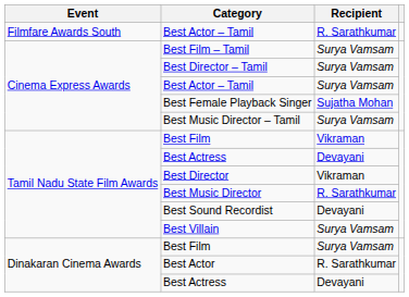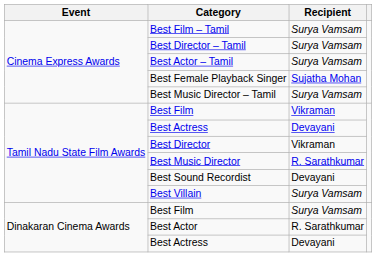 <table class="wikitable">
 <tr>
 <th>Event</th>
 <th>Category</th>
 <th>Recipient</th>
 <th></th>
-</tr>
-<tr>
-<td><a href='#'>Filmfare Awards South</a></td>
-<td><a href='#'>Best Actor – Tamil</a></td>
-<td><a href='#'>R. Sarathkumar</a></td>
-<td style="text-align: center;"><br></td>
 </tr>
 <tr>
 <td rowspan="5"><a href='#'>Cinema Express Awards</a></td>
 <td><a href='#'>Best Film – Tamil</a></td>
 <td><em>Surya Vamsam</em></td>
 <td rowspan="5" style="text-align: center;"><br></td>
 </tr>
 <tr>
 <td><a href='#'>Best Director – Tamil</a></td>
 <td><em>Surya Vamsam</em></td>
 </tr>
 <tr>
 <td><a href='#'>Best Actor – Tamil</a></td>
 <td><em>Surya Vamsam</em></td>
 </tr>
 <tr>
 <td>Best Female Playback Singer</td>
 <td><a href='#'>Sujatha Mohan</a></td>
 </tr>
 <tr>
 <td>Best Music Director – Tamil</td>
 <td><em>Surya Vamsam</em></td>
 </tr>
 <tr>
 <td rowspan="6"><a href='#'>Tamil Nadu State Film Awards</a></td>
 <td><a href='#'>Best Film</a></td>
 <td><a href='#'>Vikraman</a></td>
 <td rowspan="6" style="text-align: center;"></td>
 </tr>
 <tr>
 <td><a href='#'>Best Actress</a></td>
 <td><a href='#'>Devayani</a></td>
 </tr>
 <tr>
 <td><a href='#'>Best Director</a></td>
 <td>Vikraman</td>
 </tr>
 <tr>
 <td><a href='#'>Best Music Director</a></td>
 <td><a href='#'>R. Sarathkumar</a></td>
 </tr>
 <tr>
 <td>Best Sound Recordist</td>
 <td>Devayani</td>
 </tr>
 <tr>
 <td><a href='#'>Best Villain</a></td>
 <td><em>Surya Vamsam</em></td>
 </tr>
 <tr>
 <td rowspan="3">Dinakaran Cinema Awards</td>
 <td>Best Film</td>
 <td><em>Surya Vamsam</em></td>
 <td rowspan="3" style="text-align: center;"></td>
 </tr>
 <tr>
 <td>Best Actor</td>
 <td>R. Sarathkumar</td>
 </tr>
 <tr>
 <td>Best Actress</td>
 <td>Devayani</td>
 </tr>
 </table>
